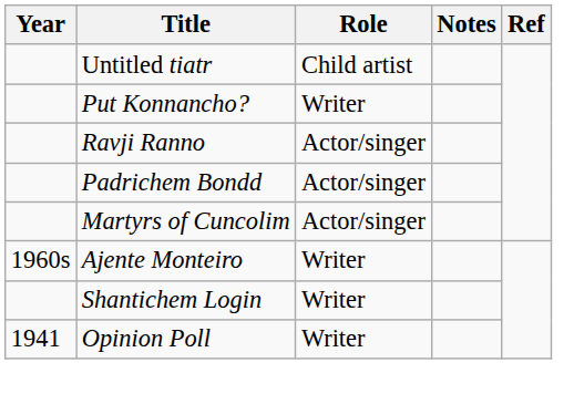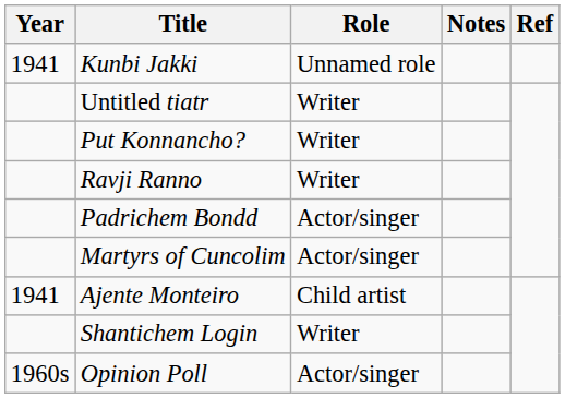 <table class="wikitable sortable">
 <tr>
 <th>Year</th>
 <th>Title</th>
 <th>Role</th>
 <th>Notes</th>
 <th>Ref</th>
 </tr>
 <tr>
+<td>1941</td>
+<td><em>Kunbi Jakki</em></td>
+<td>Unnamed role</td>
+<td></td>
+<td></td>
+</tr>
+<tr>
 <td></td>
 <td>Untitled <em>tiatr</em></td>
-<td>Child artist</td>
+<td>Writer</td>
 <td></td>
 <td rowspan="5"></td>
 </tr>
 <tr>
 <td></td>
 <td><em>Put Konnancho?</em></td>
 <td>Writer</td>
 <td></td>
 </tr>
 <tr>
 <td></td>
 <td><em>Ravji Ranno</em></td>
-<td>Actor/singer</td>
+<td>Writer</td>
 <td></td>
 </tr>
 <tr>
 <td></td>
 <td><em>Padrichem Bondd</em></td>
 <td>Actor/singer</td>
 <td></td>
 </tr>
 <tr>
 <td></td>
 <td><em>Martyrs of Cuncolim</em></td>
 <td>Actor/singer</td>
 <td></td>
 </tr>
 <tr>
-<td>1960s</td>
+<td>1941</td>
 <td><em>Ajente Monteiro</em></td>
-<td>Writer</td>
+<td>Child artist</td>
 <td></td>
 <td rowspan="3"></td>
 </tr>
 <tr>
 <td></td>
 <td><em>Shantichem Login</em></td>
 <td>Writer</td>
 <td></td>
 </tr>
 <tr>
-<td>1941</td>
+<td>1960s</td>
 <td><em>Opinion Poll</em></td>
-<td>Writer</td>
+<td>Actor/singer</td>
 <td></td>
 </tr>
 </table>
